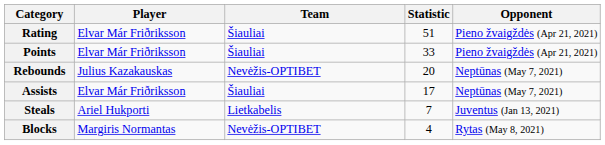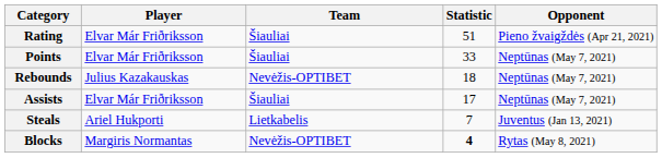 <table class="wikitable">
 <tr>
 <th width=85>Category</th>
 <th width=190>Player</th>
 <th width=230>Team</th>
 <th width=50>Statistic</th>
 <th>Opponent</th>
 </tr>
 <tr>
 <th>Rating</th>
 <td> <a href='#'>Elvar Már Friðriksson</a></td>
 <td><a href='#'>Šiauliai</a></td>
 <td style="text-align: center;">51</td>
 <td><a href='#'>Pieno žvaigždės</a> <small>(Apr 21, 2021)</small></td>
 </tr>
 <tr>
 <th>Points</th>
 <td> <a href='#'>Elvar Már Friðriksson</a></td>
 <td><a href='#'>Šiauliai</a></td>
 <td style="text-align: center;">33</td>
-<td><a href='#'>Pieno žvaigždės</a> <small>(Apr 21, 2021)</small></td>
+<td><a href='#'>Neptūnas</a> <small>(May 7, 2021)</small></td>
 </tr>
 <tr>
 <th>Rebounds</th>
 <td> <a href='#'>Julius Kazakauskas</a></td>
 <td><a href='#'>Nevėžis-OPTIBET</a></td>
-<td style="text-align: center;">20</td>
+<td style="text-align: center;">18</td>
 <td><a href='#'>Neptūnas</a> <small>(May 7, 2021)</small></td>
 </tr>
 <tr>
 <th>Assists</th>
 <td> <a href='#'>Elvar Már Friðriksson</a></td>
 <td><a href='#'>Šiauliai</a></td>
 <td style="text-align: center;">17</td>
 <td><a href='#'>Neptūnas</a> <small>(May 7, 2021)</small></td>
 </tr>
 <tr>
 <th>Steals</th>
 <td> <a href='#'>Ariel Hukporti</a></td>
 <td><a href='#'>Lietkabelis</a></td>
 <td style="text-align: center;">7</td>
 <td><a href='#'>Juventus</a> <small>(Jan 13, 2021)</small></td>
 </tr>
 <tr>
 <th>Blocks</th>
 <td> <a href='#'>Margiris Normantas</a></td>
 <td><a href='#'>Nevėžis-OPTIBET</a></td>
-<td style="text-align: center;">4</td>
+<td style="text-align: center;"><strong>4</strong></td>
 <td><a href='#'>Rytas</a> <small>(May 8, 2021)</small></td>
 </tr>
 </table>
